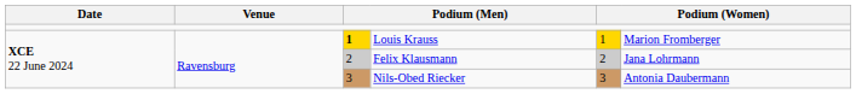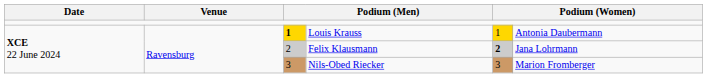 <table class="wikitable" width=70%>
 <tr>
 <th>Date</th>
 <th width=20%>Venue</th>
 <th colspan=2 width=30%>Podium (Men)</th>
 <th colspan=2 width=30%>Podium (Women)</th>
 </tr>
 <tr>
 <td colspan=6></td>
 </tr>
 <tr>
 <td rowspan=3><strong>XCE</strong> <br> 22 June 2024</td>
 <td rowspan=3><br><a href='#'>Ravensburg</a></td>
 <td bgcolor=FFD700><strong>1</strong></td>
 <td><a href='#'>Louis Krauss</a></td>
 <td bgcolor=FFD700>1</td>
-<td><a href='#'>Marion Fromberger</a></td>
+<td><a href='#'>Antonia Daubermann</a></td>
 </tr>
 <tr>
 <td bgcolor=CCCCCC>2</td>
 <td><a href='#'>Felix Klausmann</a></td>
-<td bgcolor=CCCCCC>2</td>
+<td bgcolor=CCCCCC><strong>2</strong></td>
 <td><a href='#'>Jana Lohrmann</a></td>
 </tr>
 <tr>
 <td bgcolor=CC9966>3</td>
 <td><a href='#'>Nils-Obed Riecker</a></td>
 <td bgcolor=CC9966>3</td>
-<td><a href='#'>Antonia Daubermann</a></td>
+<td><a href='#'>Marion Fromberger</a></td>
 </tr>
 </table>
